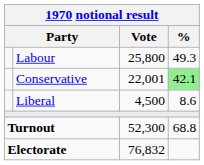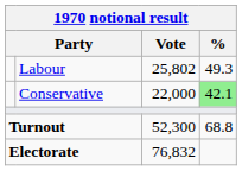 <table class="wikitable">
 <tr>
 <th colspan="4"><a href='#'>1970</a> <a href='#'>notional result</a></th>
 </tr>
 <tr>
 <th bgcolor="#DDDDFF" width="130px" colspan="2">Party</th>
 <th bgcolor="#DDDDFF" width="50px">Vote</th>
 <th bgcolor="#DDDDFF" width="30px">%</th>
 </tr>
 <tr>
 <td></td>
 <td><a href='#'>Labour</a></td>
-<td align=right>25,800</td>
+<td align=right>25,802</td>
 <td align=right>49.3</td>
 </tr>
 <tr>
 <td></td>
 <td><a href='#'>Conservative</a></td>
-<td align=right>22,001</td>
+<td align=right>22,000</td>
 <td align=right style="background: lightgreen;">42.1</td>
-</tr>
-<tr>
-<td></td>
-<td><a href='#'>Liberal</a></td>
-<td align=right>4,500</td>
-<td align=right>8.6</td>
 </tr>
 <tr>
 <td colspan="4" bgcolor="#EAECF0"></td>
 </tr>
 <tr>
 <td colspan="2"><strong>Turnout</strong></td>
 <td align=right>52,300</td>
 <td align=right>68.8</td>
 </tr>
 <tr>
 <td colspan="2"><strong>Electorate</strong></td>
 <td align=right>76,832</td>
 </tr>
 </table>
